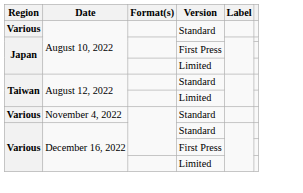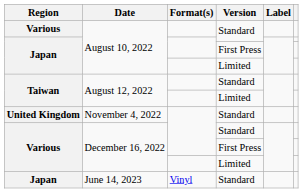 <table class="wikitable plainrowheaders">
 <tr>
 <th scope="col">Region</th>
 <th scope="col">Date</th>
 <th scope="col">Format(s)</th>
 <th scope="col">Version</th>
 <th scope="col">Label</th>
 <th scope="col"></th>
 </tr>
 <tr>
 <th scope="row">Various</th>
 <td rowspan="4">August 10, 2022</td>
 <td></td>
 <td rowspan="2">Standard</td>
 <td></td>
 <td align="center"></td>
 </tr>
 <tr>
 <th rowspan="3" scope="row">Japan</th>
 <td rowspan="2"></td>
 <td rowspan="3"></td>
 <td align="center"></td>
 </tr>
 <tr>
 <td>First Press</td>
 <td align="center"></td>
 </tr>
 <tr>
 <td></td>
 <td>Limited</td>
 <td align="center"></td>
 </tr>
 <tr>
 <th rowspan="2" scope="row">Taiwan</th>
 <td rowspan="2">August 12, 2022</td>
 <td></td>
 <td>Standard</td>
 <td rowspan="2"></td>
 <td align="center"></td>
 </tr>
 <tr>
 <td></td>
 <td>Limited</td>
 <td align="center"></td>
 </tr>
 <tr>
-<th scope="row">Various</th>
+<th scope="row">United Kingdom</th>
 <td>November 4, 2022</td>
 <td rowspan="3"></td>
 <td>Standard</td>
 <td></td>
 <td align="center"></td>
 </tr>
 <tr>
 <th rowspan="3" scope="row">Various</th>
 <td rowspan="3">December 16, 2022</td>
 <td>Standard</td>
 <td rowspan="3"></td>
 <td align="center"></td>
 </tr>
 <tr>
 <td>First Press</td>
 <td align="center"></td>
 </tr>
 <tr>
 <td></td>
 <td>Limited</td>
 <td align="center"></td>
 </tr>
+<tr>
+<th scope="row">Japan</th>
+<td>June 14, 2023</td>
+<td><a href='#'>Vinyl</a></td>
+<td>Standard</td>
+<td></td>
+<td align="center"></td>
+</tr>
 </table>
